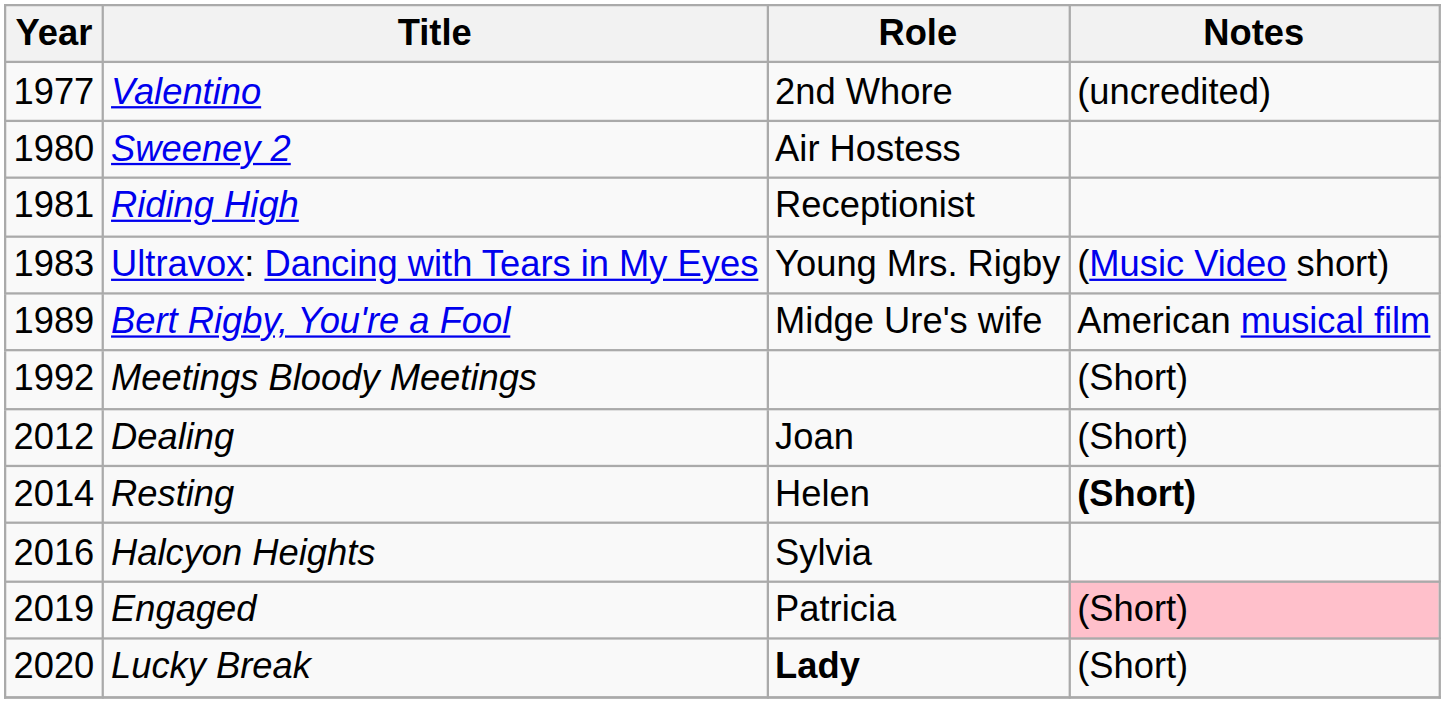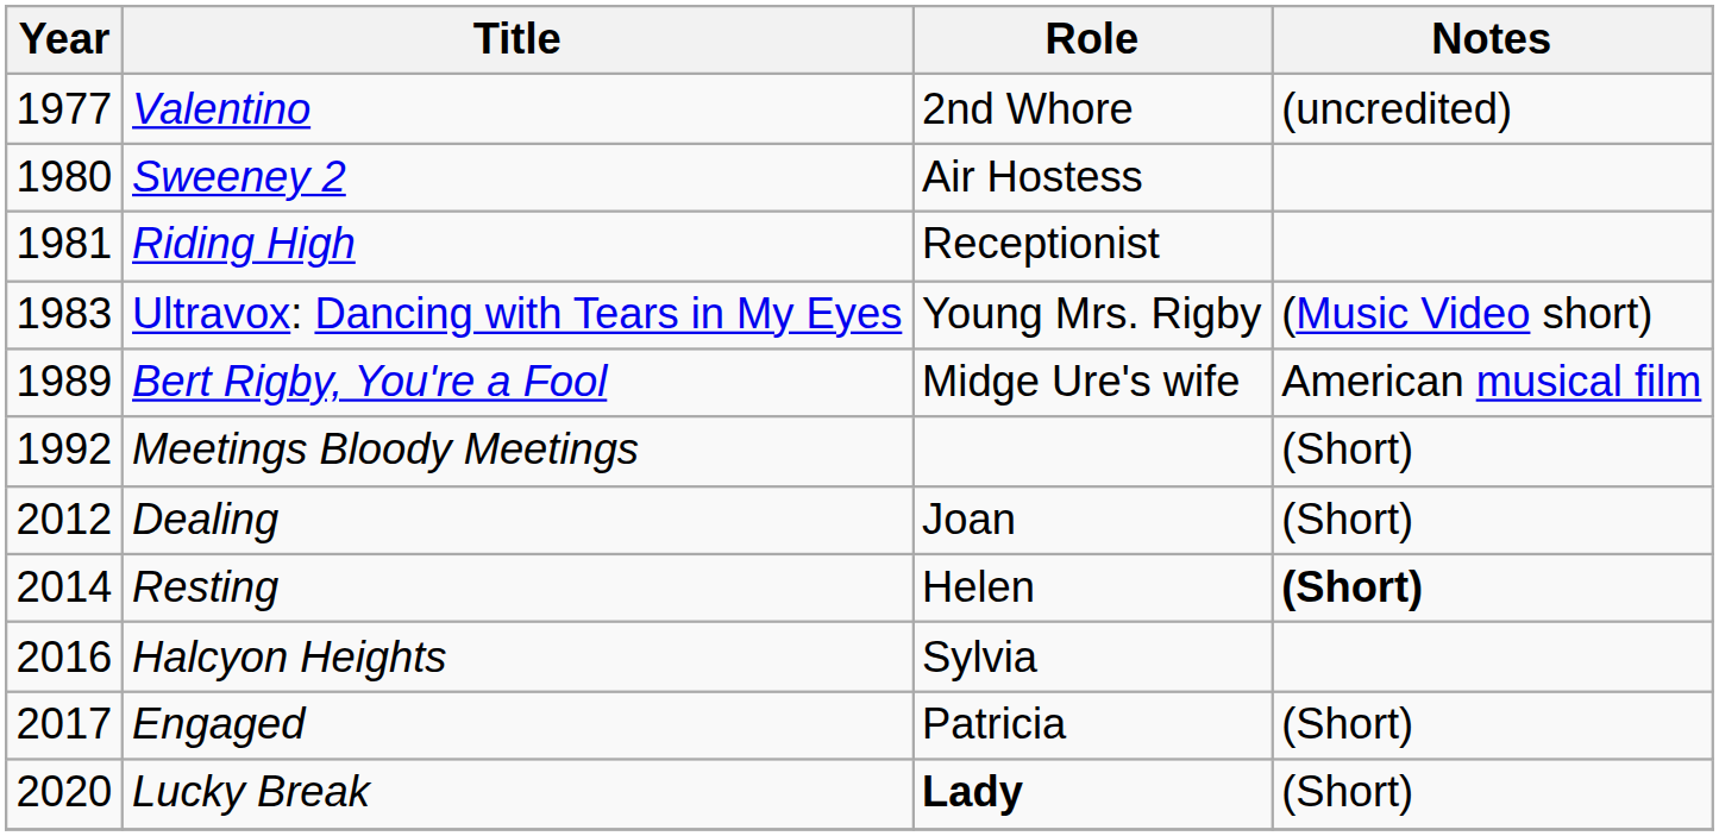 <table class="wikitable sortable">
 <tr>
 <th>Year</th>
 <th>Title</th>
 <th>Role</th>
 <th class="unsortable">Notes</th>
 </tr>
 <tr>
 <td>1977</td>
 <td><em><a href='#'>Valentino</a></em></td>
 <td>2nd Whore</td>
 <td>(uncredited)</td>
 </tr>
 <tr>
 <td>1980</td>
 <td><em><a href='#'>Sweeney 2</a></em></td>
 <td>Air Hostess</td>
 <td></td>
 </tr>
 <tr>
 <td>1981</td>
 <td><em><a href='#'>Riding High</a></em></td>
 <td>Receptionist</td>
 <td></td>
 </tr>
 <tr>
 <td>1983</td>
 <td><a href='#'>Ultravox</a>: <a href='#'>Dancing with Tears in My Eyes</a></td>
 <td>Young Mrs. Rigby</td>
 <td>(<a href='#'>Music Video</a> short)</td>
 </tr>
 <tr>
 <td>1989</td>
 <td><em><a href='#'>Bert Rigby, You're a Fool</a></em></td>
 <td>Midge Ure's wife</td>
 <td>American <a href='#'>musical film</a></td>
 </tr>
 <tr>
 <td>1992</td>
 <td><em>Meetings Bloody Meetings</em></td>
 <td></td>
 <td>(Short)</td>
 </tr>
 <tr>
 <td>2012</td>
 <td><em>Dealing</em></td>
 <td>Joan</td>
 <td>(Short)</td>
 </tr>
 <tr>
 <td>2014</td>
 <td><em>Resting</em></td>
 <td>Helen</td>
 <td><strong>(Short)</strong></td>
 </tr>
 <tr>
 <td>2016</td>
 <td><em>Halcyon Heights</em></td>
 <td>Sylvia</td>
 <td></td>
 </tr>
 <tr>
-<td>2019</td>
+<td>2017</td>
 <td><em>Engaged</em></td>
 <td>Patricia</td>
-<td style="background: pink;">(Short)</td>
+<td>(Short)</td>
 </tr>
 <tr>
 <td>2020</td>
 <td><em>Lucky Break</em></td>
 <td><strong>Lady</strong></td>
 <td>(Short)</td>
 </tr>
 <tr>
 </tr>
 </table>
